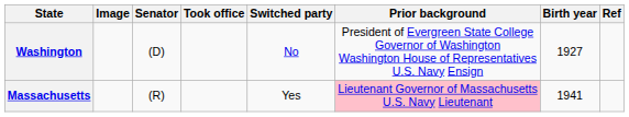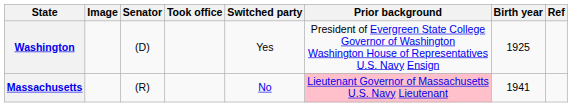 <table class="sortable wikitable" style="text-align:center">
 <tr>
 <th>State</th>
 <th>Image</th>
 <th>Senator</th>
 <th>Took office</th>
 <th>Switched party</th>
 <th>Prior background</th>
 <th>Birth year</th>
 <th>Ref</th>
 </tr>
 <tr>
 <th><a href='#'>Washington</a></th>
 <td></td>
 <td> (D)</td>
 <td></td>
-<td><a href='#'>No</a><br></td>
+<td>Yes<br></td>
 <td>President of <a href='#'>Evergreen State College</a><br><a href='#'>Governor of Washington</a><br><a href='#'>Washington House of Representatives</a><br><a href='#'>U.S. Navy</a> <a href='#'>Ensign</a></td>
-<td>1927</td>
+<td>1925</td>
 <td></td>
 </tr>
 <tr>
 <th><a href='#'>Massachusetts</a></th>
 <td></td>
 <td> (R)</td>
 <td></td>
-<td>Yes<br></td>
+<td><a href='#'>No</a><br></td>
 <td style="background: pink;"><a href='#'>Lieutenant Governor of Massachusetts</a><br><a href='#'>U.S. Navy</a> <a href='#'>Lieutenant</a></td>
 <td>1941</td>
 <td></td>
 </tr>
 </table>
